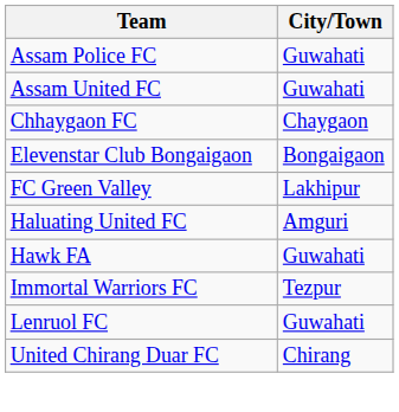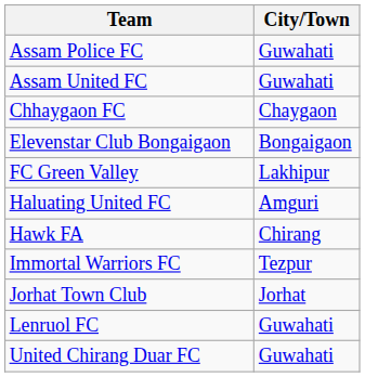 <table class="wikitable">
 <tr>
 <th width="200px">Team</th>
 <th width="80px">City/Town</th>
 </tr>
 <tr>
 <td><a href='#'>Assam Police FC</a></td>
 <td><a href='#'>Guwahati</a></td>
 </tr>
 <tr>
 <td><a href='#'>Assam United FC</a></td>
 <td><a href='#'>Guwahati</a></td>
 </tr>
 <tr>
 <td><a href='#'>Chhaygaon FC</a></td>
 <td><a href='#'>Chaygaon</a></td>
 </tr>
 <tr>
 <td><a href='#'>Elevenstar Club Bongaigaon</a></td>
 <td><a href='#'>Bongaigaon</a></td>
 </tr>
 <tr>
 <td><a href='#'>FC Green Valley</a></td>
 <td><a href='#'>Lakhipur</a></td>
 </tr>
 <tr>
 <td><a href='#'>Haluating United FC</a></td>
 <td><a href='#'>Amguri</a></td>
 </tr>
 <tr>
 <td><a href='#'>Hawk FA</a></td>
-<td><a href='#'>Guwahati</a></td>
+<td><a href='#'>Chirang</a></td>
 </tr>
 <tr>
 <td><a href='#'>Immortal Warriors FC</a></td>
 <td><a href='#'>Tezpur</a></td>
+</tr>
+<tr>
+<td><a href='#'>Jorhat Town Club</a></td>
+<td><a href='#'>Jorhat</a></td>
 </tr>
 <tr>
 <td><a href='#'>Lenruol FC</a></td>
 <td><a href='#'>Guwahati</a></td>
 </tr>
 <tr>
 <td><a href='#'>United Chirang Duar FC</a></td>
-<td><a href='#'>Chirang</a></td>
+<td><a href='#'>Guwahati</a></td>
 </tr>
 </table>
